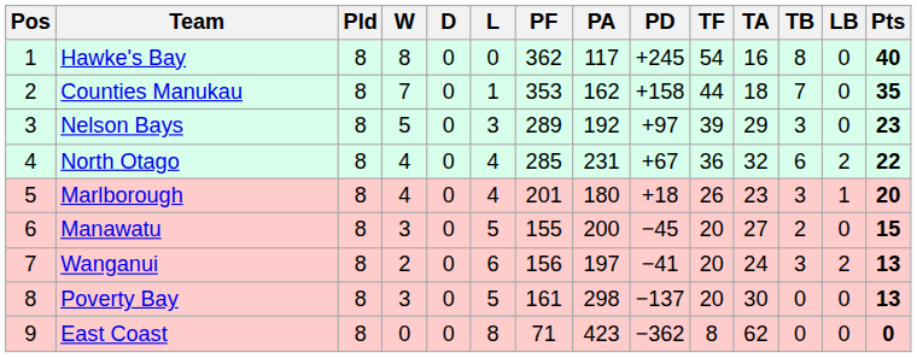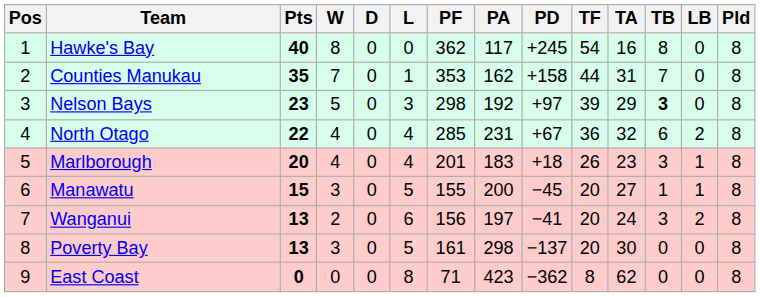 <table class="wikitable" style="text-align:center">
 <tr>
 <th style="width:25px">Pos</th>
 <th style="width:200px">Team</th>
-<th style="width:25px">Pld</th>
+<th style="width:25px">Pts</th>
 <th style="width:25px">W</th>
 <th style="width:25px">D</th>
 <th style="width:25px">L</th>
 <th style="width:35px">PF</th>
 <th style="width:35px">PA</th>
 <th style="width:35px">PD</th>
 <th style="width:25px">TF</th>
 <th style="width:25px">TA</th>
 <th style="width:25px">TB</th>
 <th style="width:25px">LB</th>
-<th style="width:25px">Pts</th>
+<th style="width:25px">Pld</th>
 </tr>
 <tr style="background:#d8ffeb">
 <td>1</td>
 <td style="text-align:left"><a href='#'>Hawke's Bay</a></td>
-<td>8</td>
+<td><strong>40</strong></td>
 <td>8</td>
 <td>0</td>
 <td>0</td>
 <td>362</td>
 <td>117</td>
 <td>+245</td>
 <td>54</td>
 <td>16</td>
 <td>8</td>
 <td>0</td>
-<td><strong>40</strong></td>
+<td>8</td>
 </tr>
 <tr style="background:#d8ffeb">
 <td>2</td>
 <td style="text-align:left"><a href='#'>Counties Manukau</a></td>
-<td>8</td>
+<td><strong>35</strong></td>
 <td>7</td>
 <td>0</td>
 <td>1</td>
 <td>353</td>
 <td>162</td>
 <td>+158</td>
 <td>44</td>
-<td>18</td>
+<td>31</td>
 <td>7</td>
 <td>0</td>
-<td><strong>35</strong></td>
+<td>8</td>
 </tr>
 <tr style="background:#d8ffeb">
 <td>3</td>
 <td style="text-align:left"><a href='#'>Nelson Bays</a></td>
-<td>8</td>
+<td><strong>23</strong></td>
 <td>5</td>
 <td>0</td>
 <td>3</td>
-<td>289</td>
+<td>298</td>
 <td>192</td>
 <td>+97</td>
 <td>39</td>
 <td>29</td>
-<td>3</td>
+<td><strong>3</strong></td>
 <td>0</td>
-<td><strong>23</strong></td>
+<td>8</td>
 </tr>
 <tr style="background:#d8ffeb">
 <td>4</td>
 <td style="text-align:left"><a href='#'>North Otago</a></td>
-<td>8</td>
+<td><strong>22</strong></td>
 <td>4</td>
 <td>0</td>
 <td>4</td>
 <td>285</td>
 <td>231</td>
 <td>+67</td>
 <td>36</td>
 <td>32</td>
 <td>6</td>
 <td>2</td>
-<td><strong>22</strong></td>
+<td>8</td>
 </tr>
 <tr style="background:#ffcccc">
 <td>5</td>
 <td style="text-align:left"><a href='#'>Marlborough</a></td>
-<td>8</td>
+<td><strong>20</strong></td>
 <td>4</td>
 <td>0</td>
 <td>4</td>
 <td>201</td>
-<td>180</td>
+<td>183</td>
 <td>+18</td>
 <td>26</td>
 <td>23</td>
 <td>3</td>
 <td>1</td>
-<td><strong>20</strong></td>
+<td>8</td>
 </tr>
 <tr style="background:#ffcccc">
 <td>6</td>
 <td style="text-align:left"><a href='#'>Manawatu</a></td>
-<td>8</td>
+<td><strong>15</strong></td>
 <td>3</td>
 <td>0</td>
 <td>5</td>
 <td>155</td>
 <td>200</td>
 <td>−45</td>
 <td>20</td>
 <td>27</td>
-<td>2</td>
-<td>0</td>
-<td><strong>15</strong></td>
+<td>1</td>
+<td>1</td>
+<td>8</td>
 </tr>
 <tr style="background:#ffcccc">
 <td>7</td>
 <td style="text-align:left"><a href='#'>Wanganui</a></td>
-<td>8</td>
+<td><strong>13</strong></td>
 <td>2</td>
 <td>0</td>
 <td>6</td>
 <td>156</td>
 <td>197</td>
 <td>−41</td>
 <td>20</td>
 <td>24</td>
 <td>3</td>
 <td>2</td>
-<td><strong>13</strong></td>
+<td>8</td>
 </tr>
 <tr style="background:#ffcccc">
 <td>8</td>
 <td style="text-align:left"><a href='#'>Poverty Bay</a></td>
-<td>8</td>
+<td><strong>13</strong></td>
 <td>3</td>
 <td>0</td>
 <td>5</td>
 <td>161</td>
 <td>298</td>
 <td>−137</td>
 <td>20</td>
 <td>30</td>
 <td>0</td>
 <td>0</td>
-<td><strong>13</strong></td>
+<td>8</td>
 </tr>
 <tr style="background:#ffcccc">
 <td>9</td>
 <td style="text-align:left"><a href='#'>East Coast</a></td>
-<td>8</td>
+<td><strong>0</strong></td>
 <td>0</td>
 <td>0</td>
 <td>8</td>
 <td>71</td>
 <td>423</td>
 <td>−362</td>
 <td>8</td>
 <td>62</td>
 <td>0</td>
 <td>0</td>
-<td><strong>0</strong></td>
+<td>8</td>
 </tr>
 </table>
